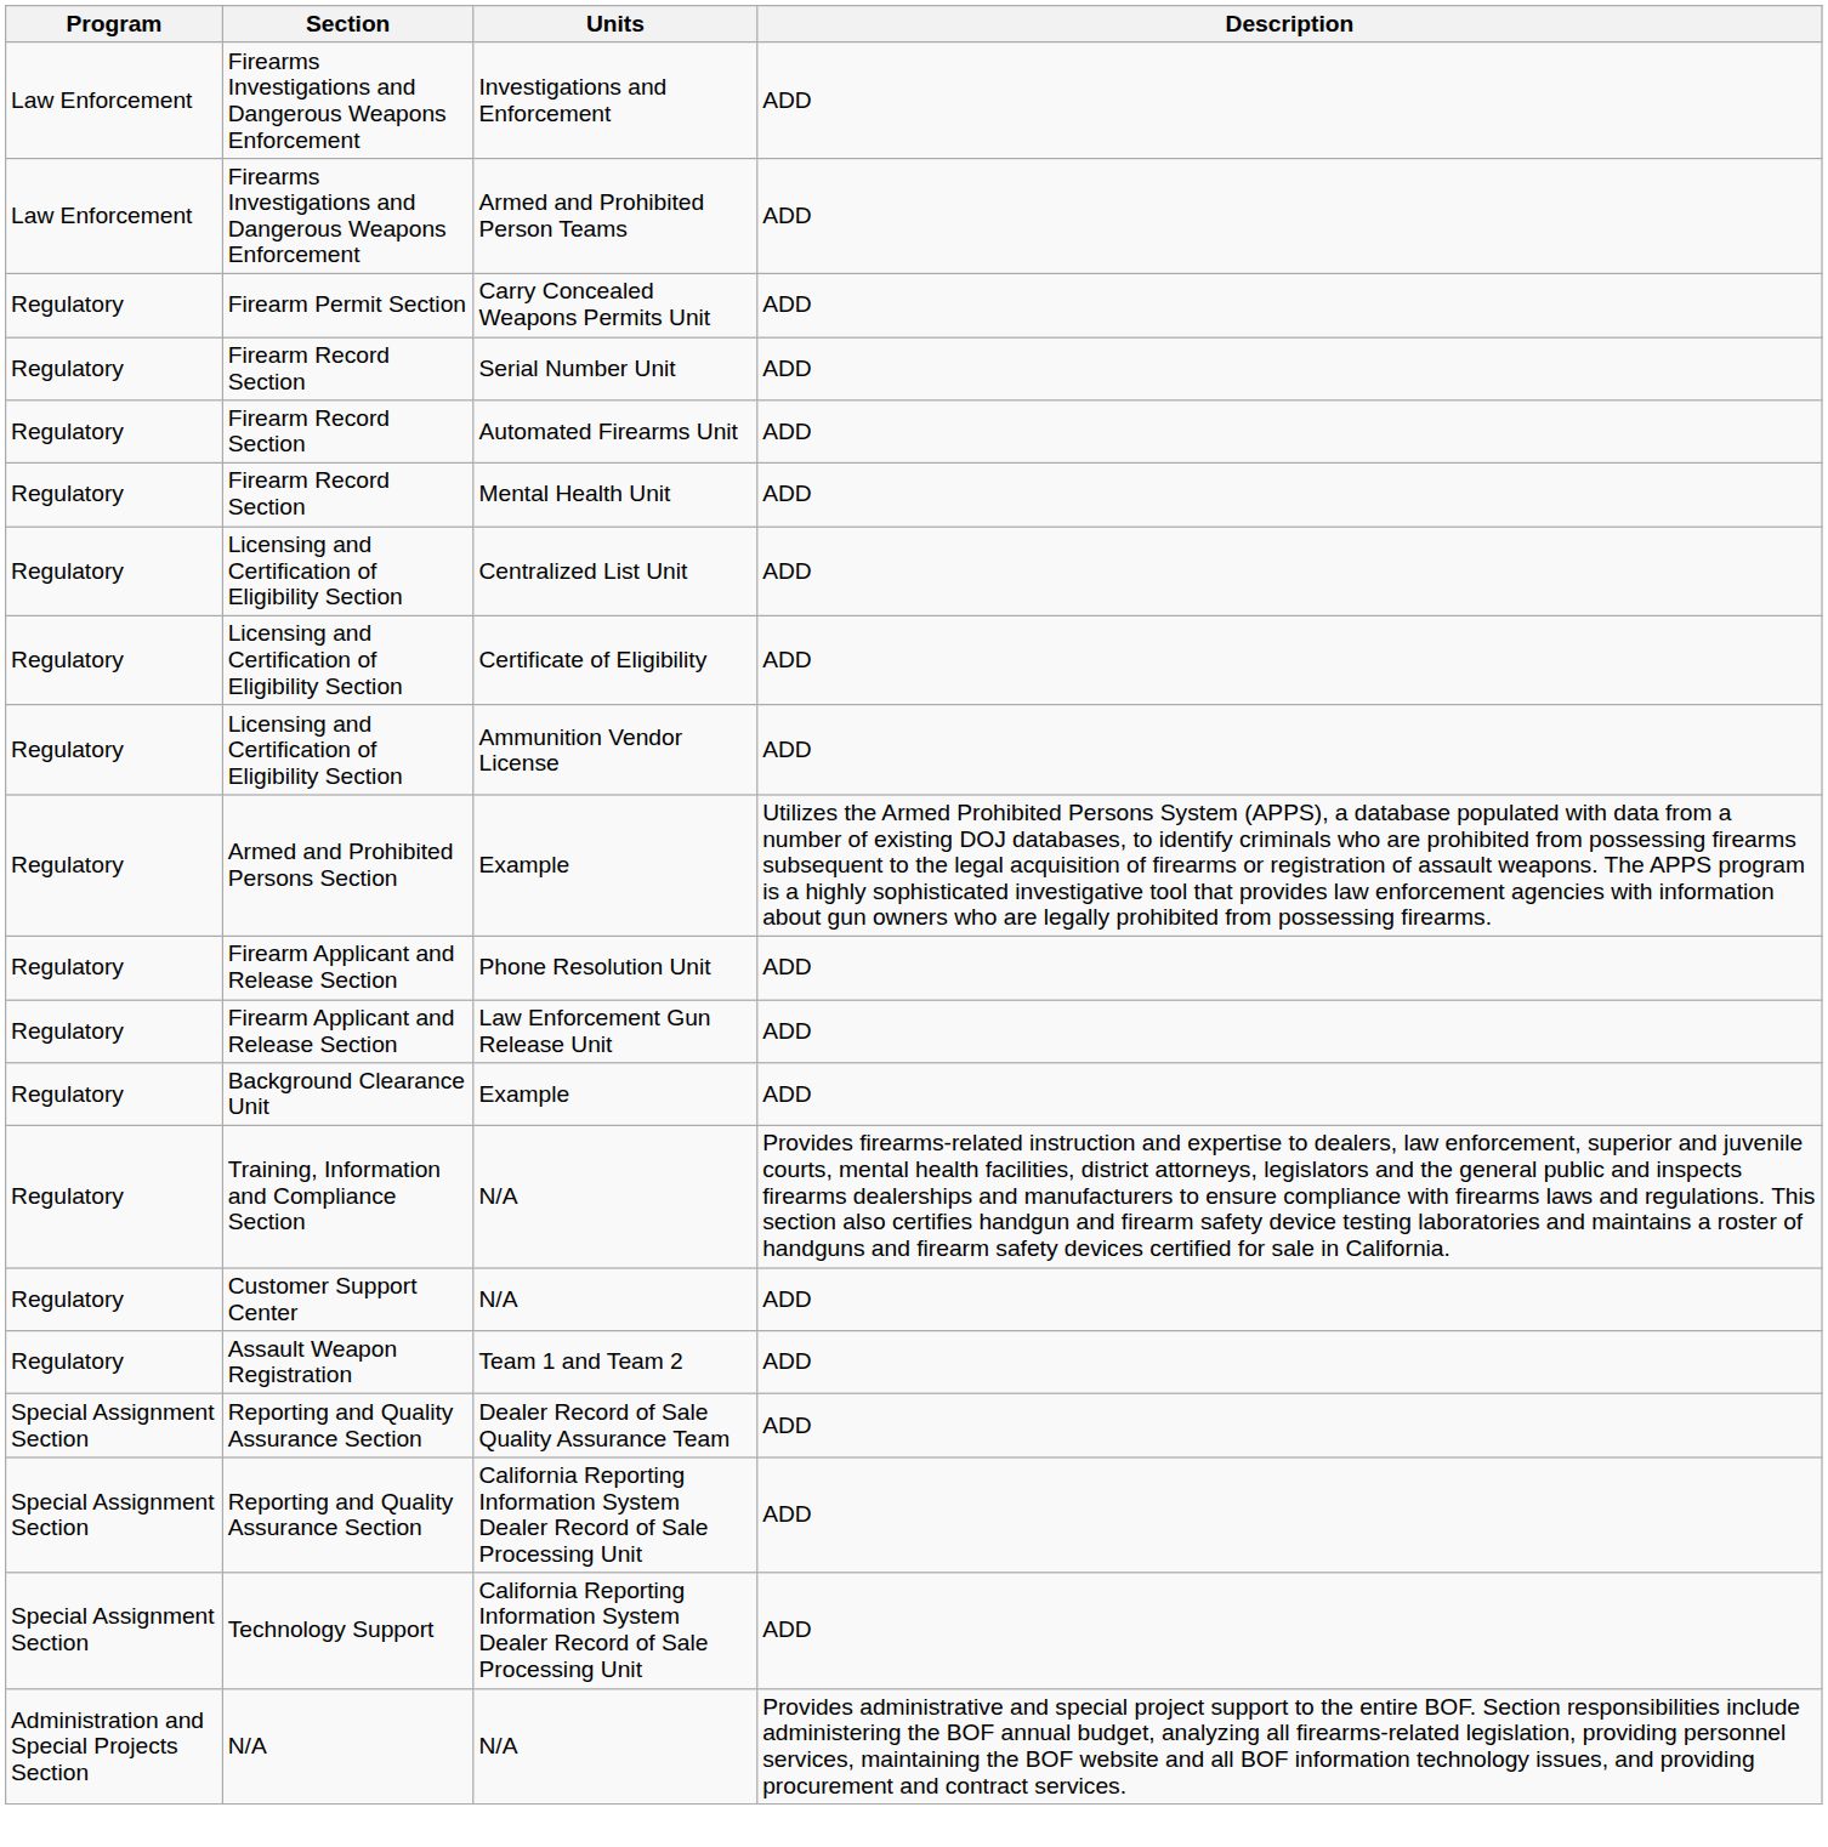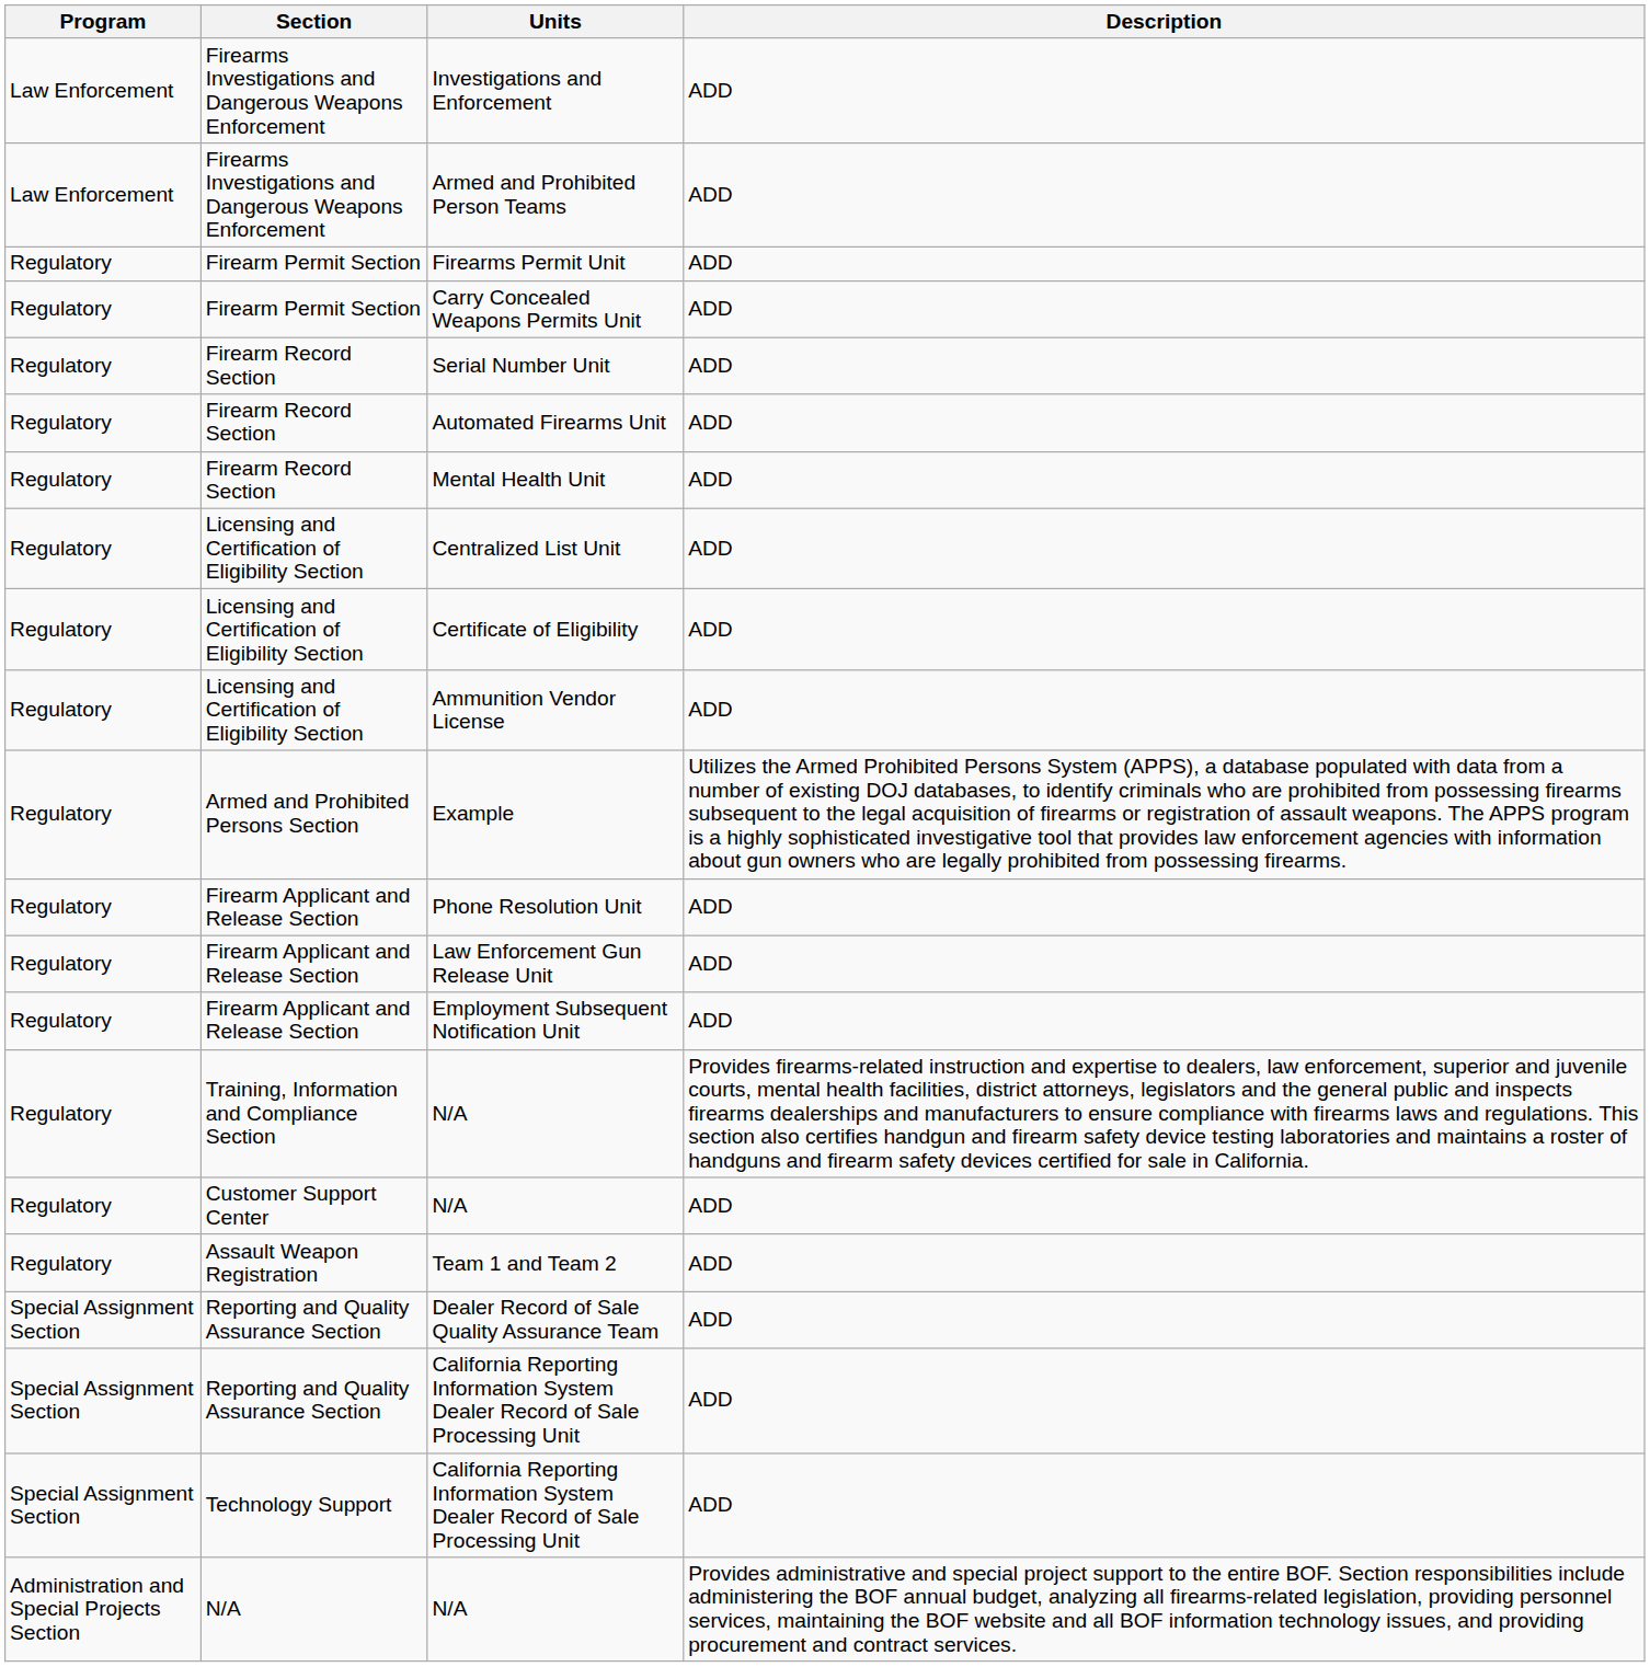 <table class="wikitable sortable">
 <tr>
 <th>Program</th>
 <th>Section</th>
 <th>Units</th>
 <th>Description</th>
 </tr>
 <tr>
 <td>Law Enforcement</td>
 <td>Firearms Investigations and Dangerous Weapons Enforcement</td>
 <td>Investigations and Enforcement</td>
 <td>ADD</td>
 </tr>
 <tr>
 <td>Law Enforcement</td>
 <td>Firearms Investigations and Dangerous Weapons Enforcement</td>
 <td>Armed and Prohibited Person Teams</td>
+<td>ADD</td>
+</tr>
+<tr>
+<td>Regulatory</td>
+<td>Firearm Permit Section</td>
+<td>Firearms Permit Unit</td>
 <td>ADD</td>
 </tr>
 <tr>
 <td>Regulatory</td>
 <td>Firearm Permit Section</td>
 <td>Carry Concealed Weapons Permits Unit</td>
 <td>ADD</td>
 </tr>
 <tr>
 <td>Regulatory</td>
 <td>Firearm Record Section</td>
 <td>Serial Number Unit</td>
 <td>ADD</td>
 </tr>
 <tr>
 <td>Regulatory</td>
 <td>Firearm Record Section</td>
 <td>Automated Firearms Unit</td>
 <td>ADD</td>
 </tr>
 <tr>
 <td>Regulatory</td>
 <td>Firearm Record Section</td>
 <td>Mental Health Unit</td>
 <td>ADD</td>
 </tr>
 <tr>
 <td>Regulatory</td>
 <td>Licensing and Certification of Eligibility Section</td>
 <td>Centralized List Unit</td>
 <td>ADD</td>
 </tr>
 <tr>
 <td>Regulatory</td>
 <td>Licensing and Certification of Eligibility Section</td>
 <td>Certificate of Eligibility</td>
 <td>ADD</td>
 </tr>
 <tr>
 <td>Regulatory</td>
 <td>Licensing and Certification of Eligibility Section</td>
 <td>Ammunition Vendor License</td>
 <td>ADD</td>
 </tr>
 <tr>
 <td>Regulatory</td>
 <td>Armed and Prohibited Persons Section</td>
 <td>Example</td>
 <td>Utilizes the Armed Prohibited Persons System (APPS), a database populated with data from a number of existing DOJ databases, to identify criminals who are prohibited from possessing firearms subsequent to the legal acquisition of firearms or registration of assault weapons. The APPS program is a highly sophisticated investigative tool that provides law enforcement agencies with information about gun owners who are legally prohibited from possessing firearms.</td>
 </tr>
 <tr>
 <td>Regulatory</td>
 <td>Firearm Applicant and Release Section</td>
 <td>Phone Resolution Unit</td>
 <td>ADD</td>
 </tr>
 <tr>
 <td>Regulatory</td>
 <td>Firearm Applicant and Release Section</td>
 <td>Law Enforcement Gun Release Unit</td>
 <td>ADD</td>
 </tr>
 <tr>
 <td>Regulatory</td>
-<td>Background Clearance Unit</td>
-<td>Example</td>
+<td>Firearm Applicant and Release Section</td>
+<td>Employment Subsequent Notification Unit</td>
 <td>ADD</td>
 </tr>
 <tr>
 <td>Regulatory</td>
 <td>Training, Information and Compliance Section</td>
 <td>N/A</td>
 <td>Provides firearms-related instruction and expertise to dealers, law enforcement, superior and juvenile courts, mental health facilities, district attorneys, legislators and the general public and inspects firearms dealerships and manufacturers to ensure compliance with firearms laws and regulations. This section also certifies handgun and firearm safety device testing laboratories and maintains a roster of handguns and firearm safety devices certified for sale in California.</td>
 </tr>
 <tr>
 <td>Regulatory</td>
 <td>Customer Support Center</td>
 <td>N/A</td>
 <td>ADD</td>
 </tr>
 <tr>
 <td>Regulatory</td>
 <td>Assault Weapon Registration</td>
 <td>Team 1 and Team 2</td>
 <td>ADD</td>
 </tr>
 <tr>
 <td>Special Assignment Section</td>
 <td>Reporting and Quality Assurance Section</td>
 <td>Dealer Record of Sale Quality Assurance Team</td>
 <td>ADD</td>
 </tr>
 <tr>
 <td>Special Assignment Section</td>
 <td>Reporting and Quality Assurance Section</td>
 <td>California Reporting Information System Dealer Record of Sale Processing Unit</td>
 <td>ADD</td>
 </tr>
 <tr>
 <td>Special Assignment Section</td>
 <td>Technology Support</td>
 <td>California Reporting Information System Dealer Record of Sale Processing Unit</td>
 <td>ADD</td>
 </tr>
 <tr>
 <td>Administration and Special Projects Section</td>
 <td>N/A</td>
 <td>N/A</td>
 <td>Provides administrative and special project support to the entire BOF. Section responsibilities include administering the BOF annual budget, analyzing all firearms-related legislation, providing personnel services, maintaining the BOF website and all BOF information technology issues, and providing procurement and contract services.</td>
 </tr>
 </table>
